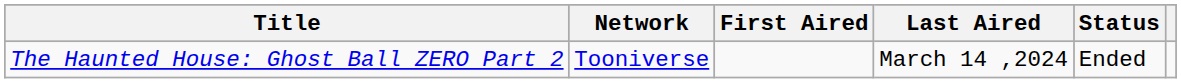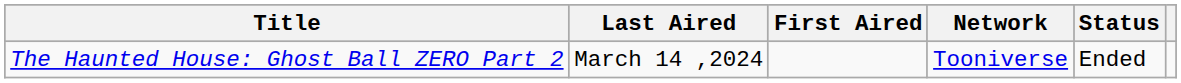 <table class="wikitable">
 <tr>
 <th scope="col">Title</th>
+<th scope="col">Last Aired</th>
+<th scope="col">First Aired</th>
 <th scope="col">Network</th>
-<th scope="col">First Aired</th>
-<th scope="col">Last Aired</th>
 <th scope="col">Status</th>
 <th scope="col" class="unsortable"></th>
 </tr>
 <tr>
 <td><em><a href='#'>The Haunted House: Ghost Ball ZERO Part 2</a></em></td>
+<td>March 14 ,2024</td>
+<td></td>
 <td><a href='#'>Tooniverse</a></td>
-<td></td>
-<td>March 14 ,2024</td>
 <td>Ended</td>
 <td style="text-align:center"></td>
 </tr>
 </table>
